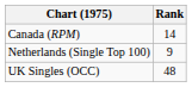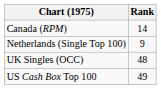 <table class="wikitable sortable">
 <tr>
 <th align="left">Chart (1975)</th>
 <th style="text-align:center;">Rank</th>
 </tr>
 <tr>
 <td>Canada (<em>RPM</em>)</td>
 <td style="text-align:center;">14</td>
 </tr>
 <tr>
 <td>Netherlands (Single Top 100)</td>
 <td align="center">9</td>
 </tr>
 <tr>
 <td>UK Singles (OCC)</td>
 <td style="text-align:center;">48</td>
 </tr>
+<tr>
+<td>US <em>Cash Box</em> Top 100</td>
+<td style="text-align:center;">49</td>
+</tr>
 </table>
